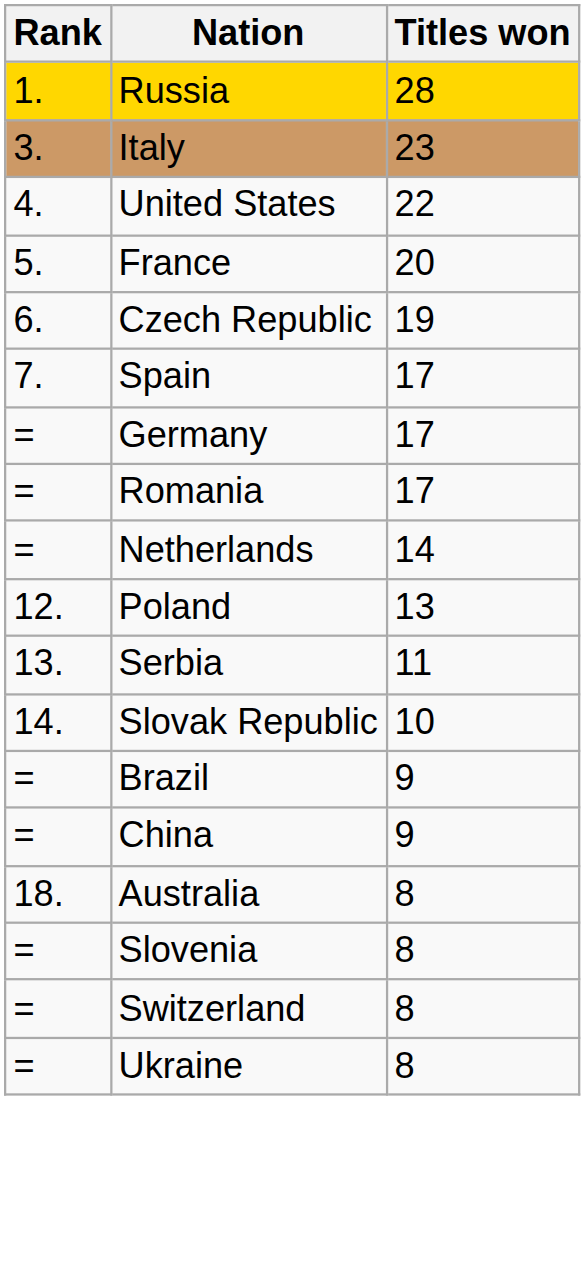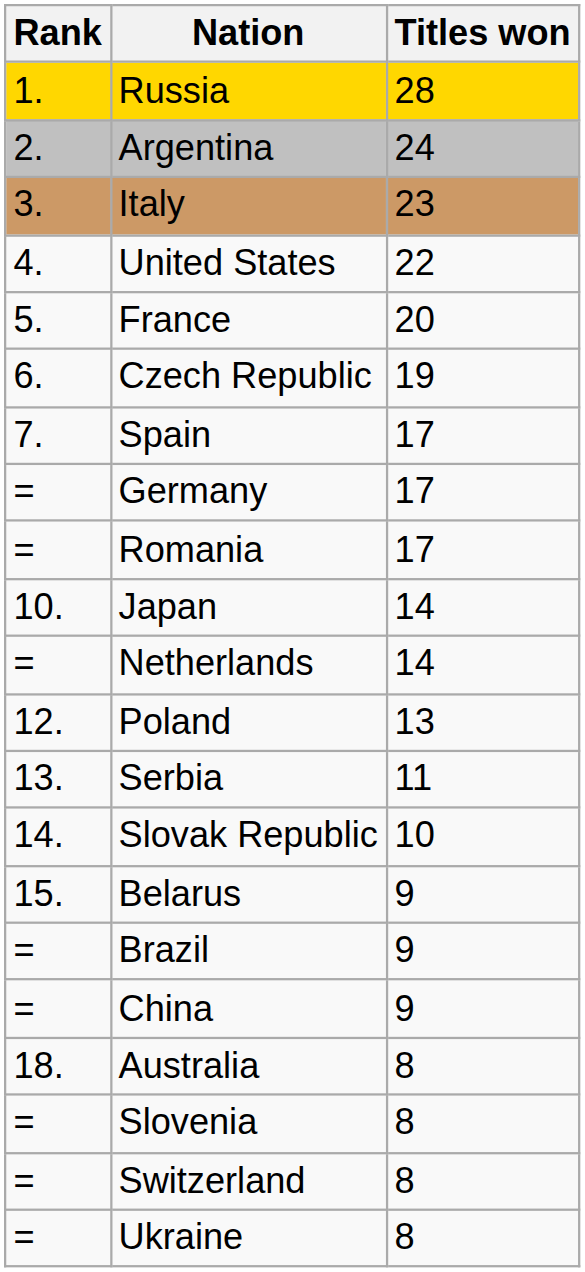 <table class="wikitable">
 <tr>
 <th>Rank</th>
 <th>Nation</th>
 <th>Titles won</th>
 </tr>
 <tr bgcolor="gold">
 <td>1.</td>
 <td> Russia</td>
 <td>28</td>
+</tr>
+<tr bgcolor="silver">
+<td>2.</td>
+<td> Argentina</td>
+<td>24</td>
 </tr>
 <tr bgcolor="#cc9966">
 <td>3.</td>
 <td> Italy</td>
 <td>23</td>
 </tr>
 <tr>
 <td>4.</td>
 <td> United States</td>
 <td>22</td>
 </tr>
 <tr>
 <td>5.</td>
 <td> France</td>
 <td>20</td>
 </tr>
 <tr>
 <td>6.</td>
 <td> Czech Republic</td>
 <td>19</td>
 </tr>
 <tr>
 <td>7.</td>
 <td> Spain</td>
 <td>17</td>
 </tr>
 <tr>
 <td>=</td>
 <td> Germany</td>
 <td>17</td>
 </tr>
 <tr>
 <td>=</td>
 <td> Romania</td>
 <td>17</td>
 </tr>
 <tr>
+<td>10.</td>
+<td> Japan</td>
+<td>14</td>
+</tr>
+<tr>
 <td>=</td>
 <td> Netherlands</td>
 <td>14</td>
 </tr>
 <tr>
 <td>12.</td>
 <td> Poland</td>
 <td>13</td>
 </tr>
 <tr>
 <td>13.</td>
 <td> Serbia</td>
 <td>11</td>
 </tr>
 <tr>
 <td>14.</td>
 <td> Slovak Republic</td>
 <td>10</td>
+</tr>
+<tr>
+<td>15.</td>
+<td> Belarus</td>
+<td>9</td>
 </tr>
 <tr>
 <td>=</td>
 <td> Brazil</td>
 <td>9</td>
 </tr>
 <tr>
 <td>=</td>
 <td> China</td>
 <td>9</td>
 </tr>
 <tr>
 <td>18.</td>
 <td> Australia</td>
 <td>8</td>
 </tr>
 <tr>
 <td>=</td>
 <td> Slovenia</td>
 <td>8</td>
 </tr>
 <tr>
 <td>=</td>
 <td> Switzerland</td>
 <td>8</td>
 </tr>
 <tr>
 <td>=</td>
 <td> Ukraine</td>
 <td>8</td>
 </tr>
 </table>
